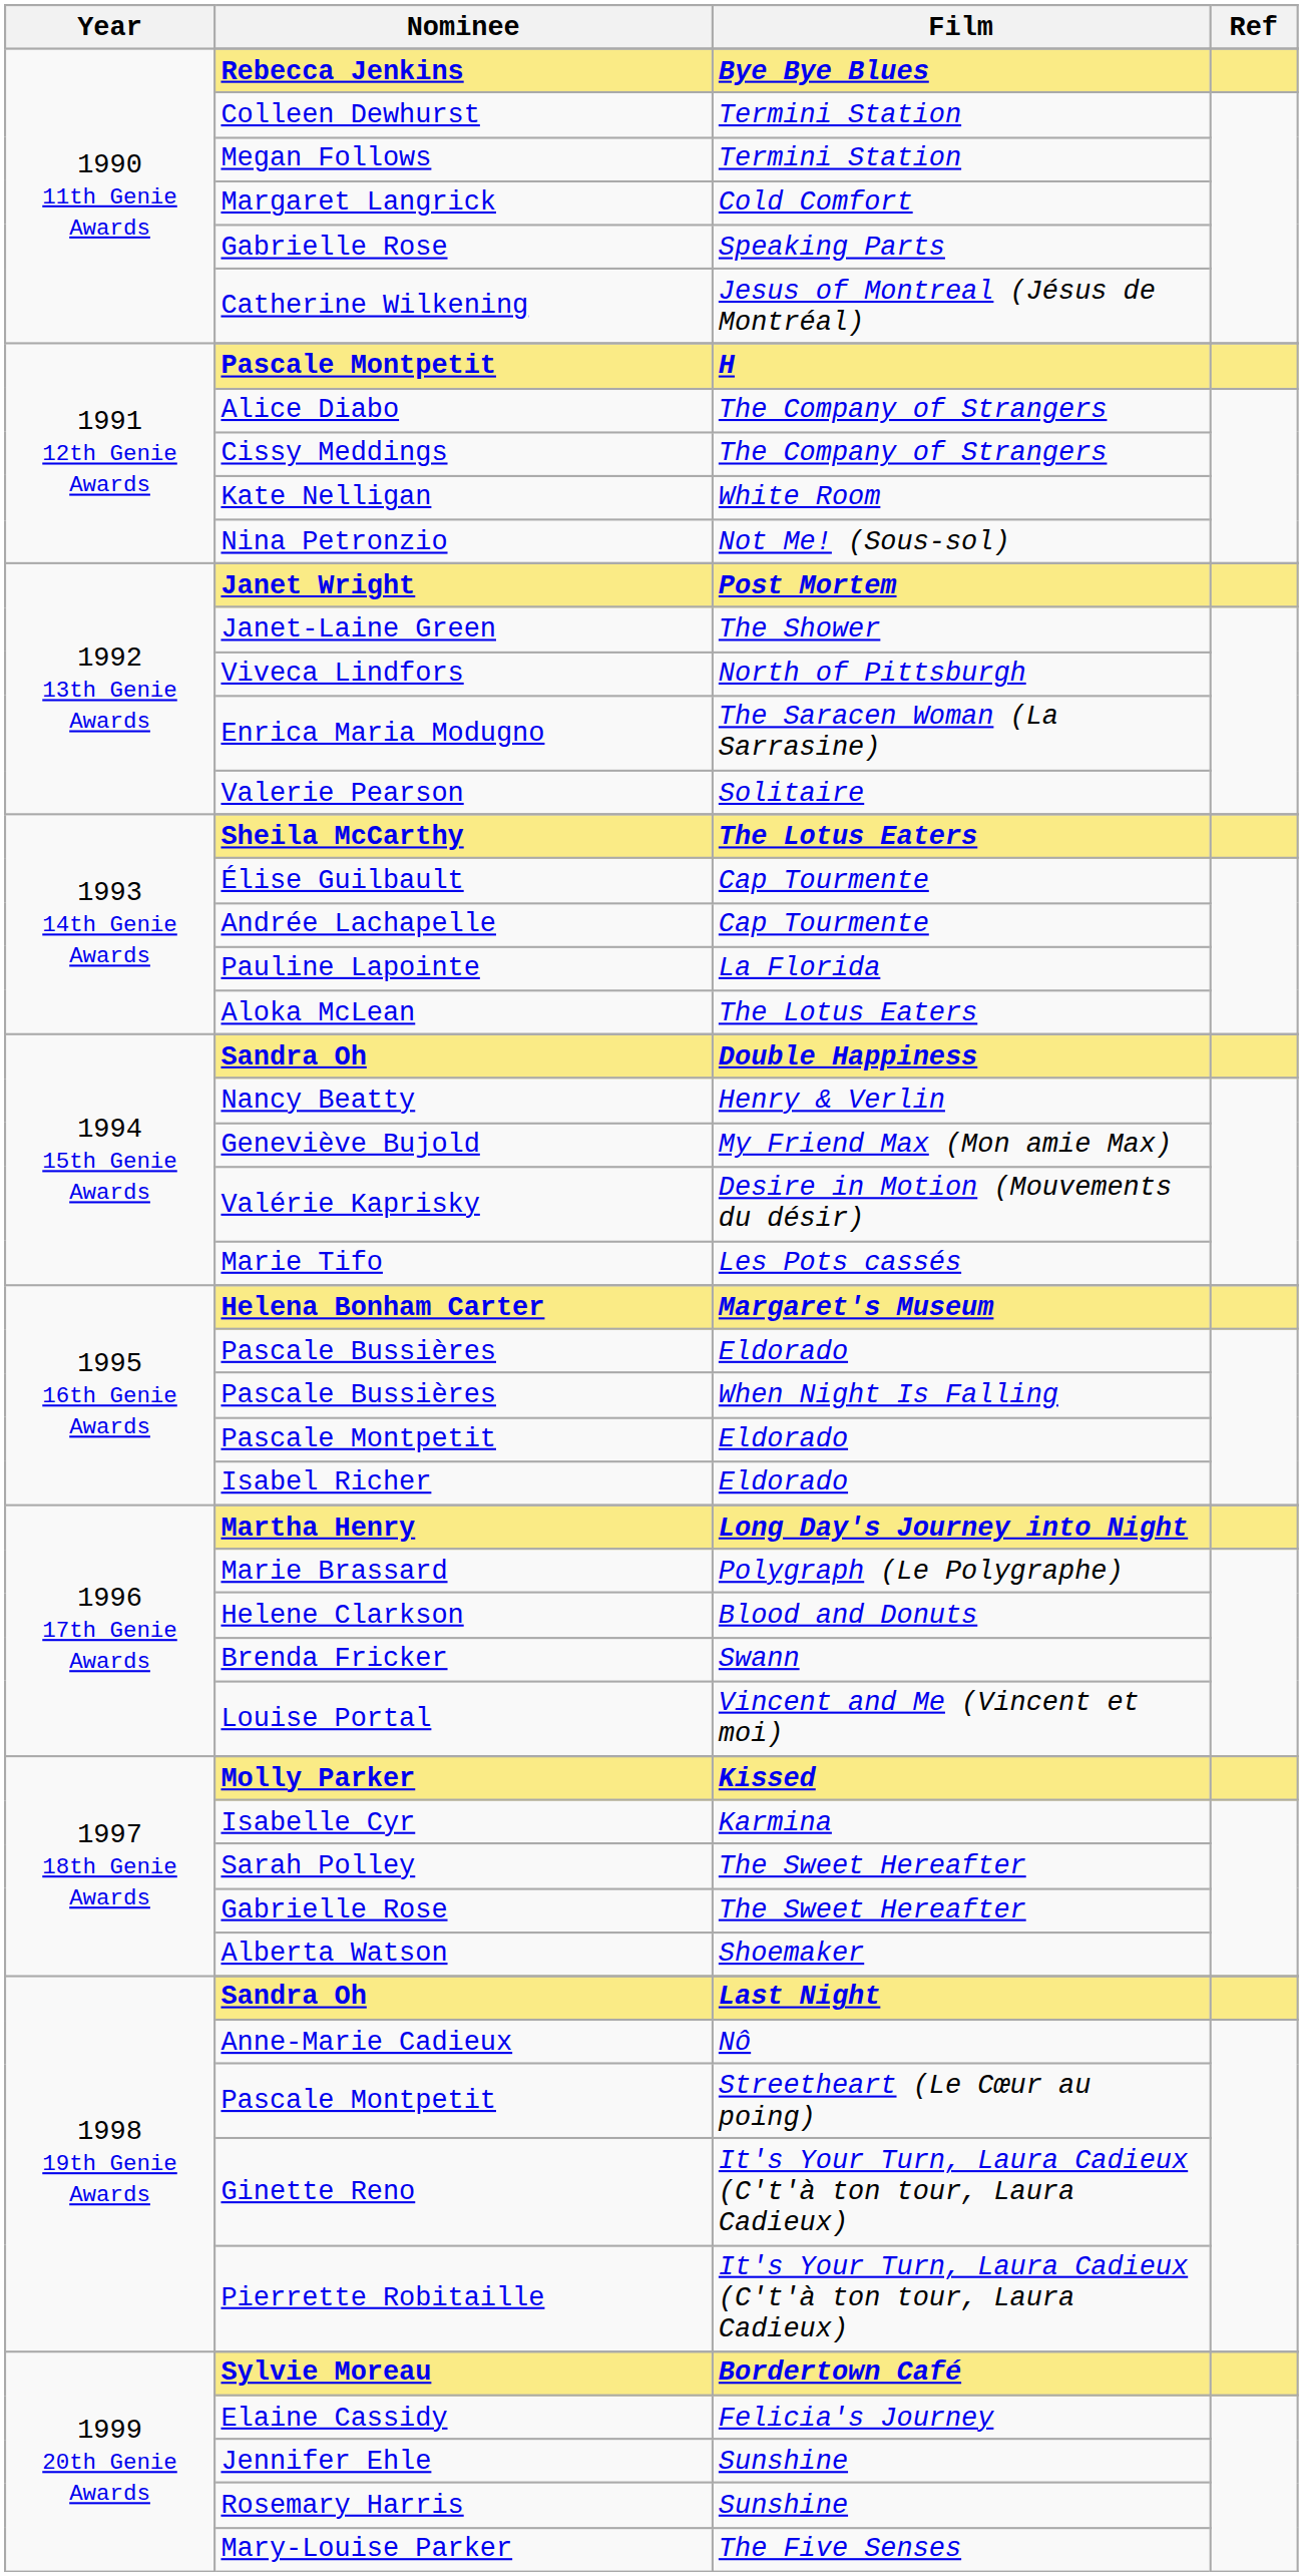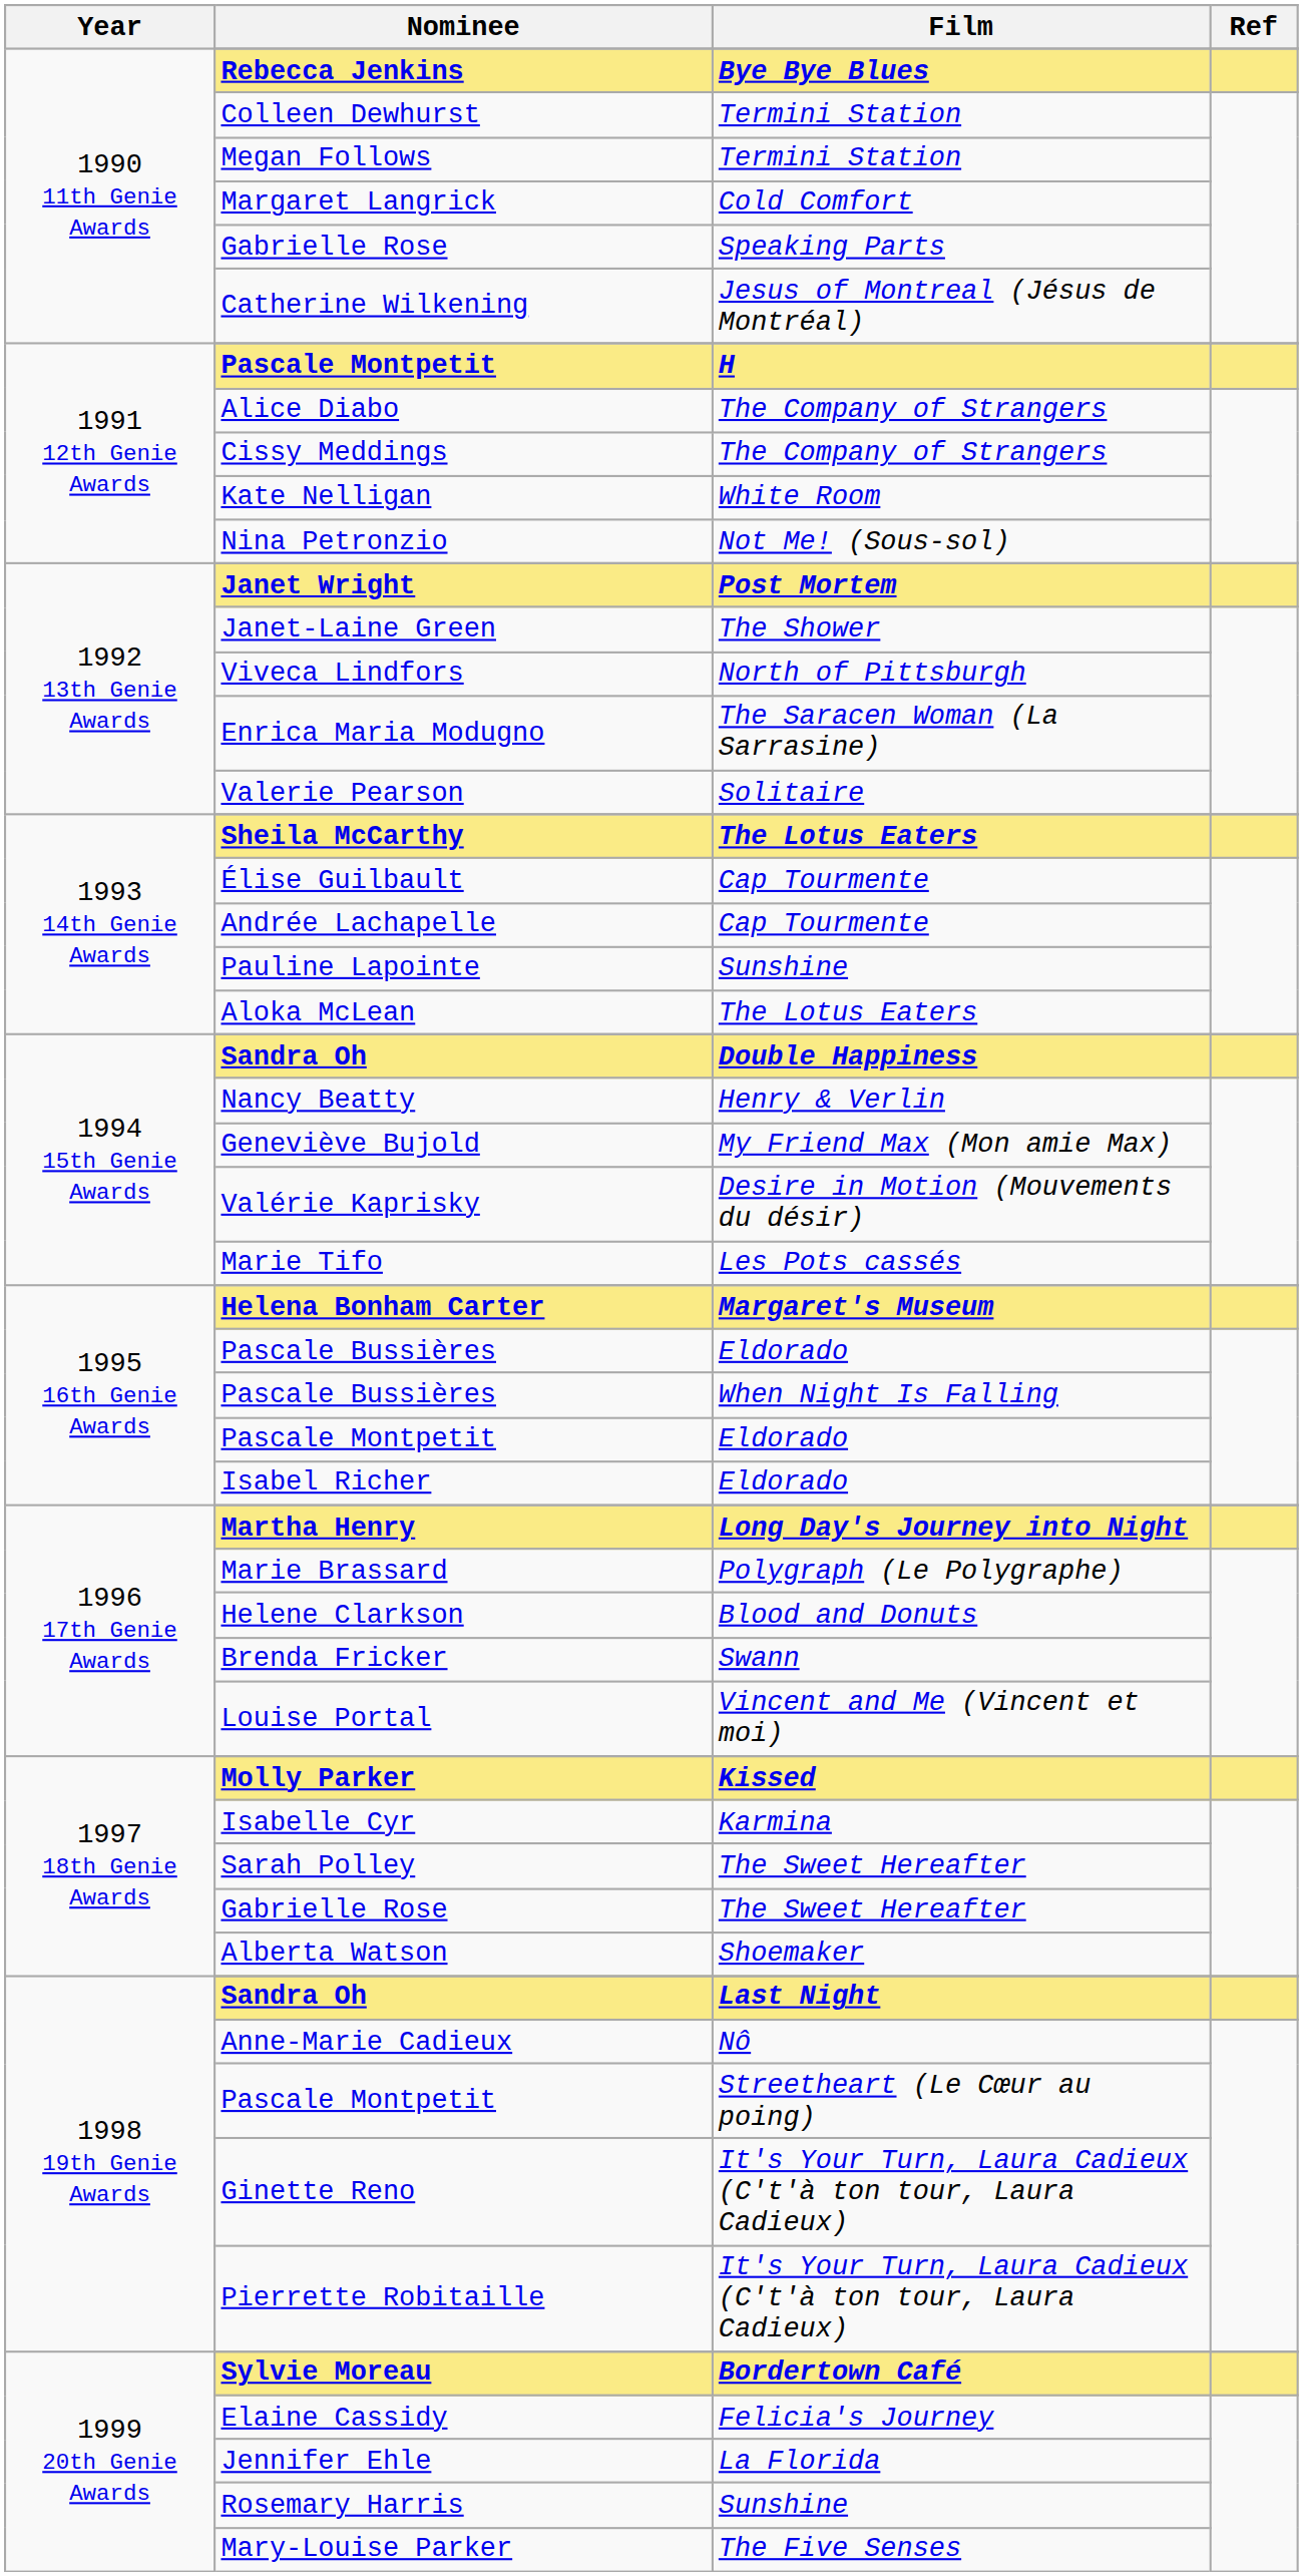 <table class="wikitable" style="width:100%;">
 <tr style="background:#bebebe;">
 <th style="width:8%;">Year</th>
 <th style="width:19%;">Nominee</th>
 <th style="width:19%;">Film</th>
 <th style="width:2%;">Ref</th>
 </tr>
 <tr>
 <td rowspan="7" align="center">1990 <br> <small><a href='#'>11th Genie Awards</a></small></td>
 </tr>
 <tr style="background:#FAEB86;">
 <td><strong><a href='#'>Rebecca Jenkins</a></strong></td>
 <td><strong><em><a href='#'>Bye Bye Blues</a></em></strong></td>
 <td></td>
 </tr>
 <tr>
 <td><a href='#'>Colleen Dewhurst</a></td>
 <td><em><a href='#'>Termini Station</a></em></td>
 <td rowspan=5></td>
 </tr>
 <tr>
 <td><a href='#'>Megan Follows</a></td>
 <td><em><a href='#'>Termini Station</a></em></td>
 </tr>
 <tr>
 <td><a href='#'>Margaret Langrick</a></td>
 <td><em><a href='#'>Cold Comfort</a></em></td>
 </tr>
 <tr>
 <td><a href='#'>Gabrielle Rose</a></td>
 <td><em><a href='#'>Speaking Parts</a></em></td>
 </tr>
 <tr>
 <td><a href='#'>Catherine Wilkening</a></td>
 <td><em><a href='#'>Jesus of Montreal</a> (Jésus de Montréal)</em></td>
 </tr>
 <tr>
 <td rowspan="6" align="center">1991 <br> <small><a href='#'>12th Genie Awards</a></small></td>
 </tr>
 <tr style="background:#FAEB86;">
 <td><strong><a href='#'>Pascale Montpetit</a></strong></td>
 <td><strong><em><a href='#'>H</a></em></strong></td>
 <td></td>
 </tr>
 <tr>
 <td><a href='#'>Alice Diabo</a></td>
 <td><em><a href='#'>The Company of Strangers</a></em></td>
 <td rowspan=4></td>
 </tr>
 <tr>
 <td><a href='#'>Cissy Meddings</a></td>
 <td><em><a href='#'>The Company of Strangers</a></em></td>
 </tr>
 <tr>
 <td><a href='#'>Kate Nelligan</a></td>
 <td><em><a href='#'>White Room</a></em></td>
 </tr>
 <tr>
 <td><a href='#'>Nina Petronzio</a></td>
 <td><em><a href='#'>Not Me!</a> (Sous-sol)</em></td>
 </tr>
 <tr>
 <td rowspan="6" align="center">1992 <br> <small><a href='#'>13th Genie Awards</a></small></td>
 </tr>
 <tr style="background:#FAEB86;">
 <td><strong><a href='#'>Janet Wright</a></strong></td>
 <td><strong><em><a href='#'>Post Mortem</a></em></strong></td>
 <td></td>
 </tr>
 <tr>
 <td><a href='#'>Janet-Laine Green</a></td>
 <td><em><a href='#'>The Shower</a></em></td>
 <td rowspan=4></td>
 </tr>
 <tr>
 <td><a href='#'>Viveca Lindfors</a></td>
 <td><em><a href='#'>North of Pittsburgh</a></em></td>
 </tr>
 <tr>
 <td><a href='#'>Enrica Maria Modugno</a></td>
 <td><em><a href='#'>The Saracen Woman</a> (La Sarrasine)</em></td>
 </tr>
 <tr>
 <td><a href='#'>Valerie Pearson</a></td>
 <td><em><a href='#'>Solitaire</a></em></td>
 </tr>
 <tr>
 <td rowspan="6" align="center">1993 <br> <small><a href='#'>14th Genie Awards</a></small></td>
 </tr>
 <tr style="background:#FAEB86;">
 <td><strong><a href='#'>Sheila McCarthy</a></strong></td>
 <td><strong><em><a href='#'>The Lotus Eaters</a></em></strong></td>
 <td></td>
 </tr>
 <tr>
 <td><a href='#'>Élise Guilbault</a></td>
 <td><em><a href='#'>Cap Tourmente</a></em></td>
 <td rowspan=4></td>
 </tr>
 <tr>
 <td><a href='#'>Andrée Lachapelle</a></td>
 <td><em><a href='#'>Cap Tourmente</a></em></td>
 </tr>
 <tr>
 <td><a href='#'>Pauline Lapointe</a></td>
-<td><em><a href='#'>La Florida</a></em></td>
+<td><em><a href='#'>Sunshine</a></em></td>
 </tr>
 <tr>
 <td><a href='#'>Aloka McLean</a></td>
 <td><em><a href='#'>The Lotus Eaters</a></em></td>
 </tr>
 <tr>
 <td rowspan="6" align="center">1994 <br> <small><a href='#'>15th Genie Awards</a></small></td>
 </tr>
 <tr style="background:#FAEB86;">
 <td><strong><a href='#'>Sandra Oh</a></strong></td>
 <td><strong><em><a href='#'>Double Happiness</a></em></strong></td>
 <td></td>
 </tr>
 <tr>
 <td><a href='#'>Nancy Beatty</a></td>
 <td><em><a href='#'>Henry & Verlin</a></em></td>
 <td rowspan=4></td>
 </tr>
 <tr>
 <td><a href='#'>Geneviève Bujold</a></td>
 <td><em><a href='#'>My Friend Max</a> (Mon amie Max)</em></td>
 </tr>
 <tr>
 <td><a href='#'>Valérie Kaprisky</a></td>
 <td><em><a href='#'>Desire in Motion</a> (Mouvements du désir)</em></td>
 </tr>
 <tr>
 <td><a href='#'>Marie Tifo</a></td>
 <td><em><a href='#'>Les Pots cassés</a></em></td>
 </tr>
 <tr>
 <td rowspan="6" align="center">1995 <br> <small><a href='#'>16th Genie Awards</a></small></td>
 </tr>
 <tr style="background:#FAEB86;">
 <td><strong><a href='#'>Helena Bonham Carter</a></strong></td>
 <td><strong><em><a href='#'>Margaret's Museum</a></em></strong></td>
 <td></td>
 </tr>
 <tr>
 <td><a href='#'>Pascale Bussières</a></td>
 <td><em><a href='#'>Eldorado</a></em></td>
 <td rowspan=4></td>
 </tr>
 <tr>
 <td><a href='#'>Pascale Bussières</a></td>
 <td><em><a href='#'>When Night Is Falling</a></em></td>
 </tr>
 <tr>
 <td><a href='#'>Pascale Montpetit</a></td>
 <td><em><a href='#'>Eldorado</a></em></td>
 </tr>
 <tr>
 <td><a href='#'>Isabel Richer</a></td>
 <td><em><a href='#'>Eldorado</a></em></td>
 </tr>
 <tr>
 <td rowspan="6" align="center">1996 <br> <small><a href='#'>17th Genie Awards</a></small></td>
 </tr>
 <tr style="background:#FAEB86;">
 <td><strong><a href='#'>Martha Henry</a></strong></td>
 <td><strong><em><a href='#'>Long Day's Journey into Night</a></em></strong></td>
 <td></td>
 </tr>
 <tr>
 <td><a href='#'>Marie Brassard</a></td>
 <td><em><a href='#'>Polygraph</a> (Le Polygraphe)</em></td>
 <td rowspan=5></td>
 </tr>
 <tr>
 <td><a href='#'>Helene Clarkson</a></td>
 <td><em><a href='#'>Blood and Donuts</a></em></td>
 </tr>
 <tr>
 <td><a href='#'>Brenda Fricker</a></td>
 <td><em><a href='#'>Swann</a></em></td>
 </tr>
 <tr>
 <td><a href='#'>Louise Portal</a></td>
 <td><em><a href='#'>Vincent and Me</a> (Vincent et moi)</em></td>
 </tr>
 <tr>
 <td rowspan="6" align="center">1997 <br> <small><a href='#'>18th Genie Awards</a></small></td>
 </tr>
 <tr style="background:#FAEB86;">
 <td><strong><a href='#'>Molly Parker</a></strong></td>
 <td><strong><em><a href='#'>Kissed</a></em></strong></td>
 <td></td>
 </tr>
 <tr>
 <td><a href='#'>Isabelle Cyr</a></td>
 <td><em><a href='#'>Karmina</a></em></td>
 <td rowspan=4></td>
 </tr>
 <tr>
 <td><a href='#'>Sarah Polley</a></td>
 <td><em><a href='#'>The Sweet Hereafter</a></em></td>
 </tr>
 <tr>
 <td><a href='#'>Gabrielle Rose</a></td>
 <td><em><a href='#'>The Sweet Hereafter</a></em></td>
 </tr>
 <tr>
 <td><a href='#'>Alberta Watson</a></td>
 <td><em><a href='#'>Shoemaker</a></em></td>
 </tr>
 <tr>
 <td rowspan="6" align="center">1998 <br> <small><a href='#'>19th Genie Awards</a></small></td>
 </tr>
 <tr style="background:#FAEB86;">
 <td><strong><a href='#'>Sandra Oh</a></strong></td>
 <td><strong><em><a href='#'>Last Night</a></em></strong></td>
 <td></td>
 </tr>
 <tr>
 <td><a href='#'>Anne-Marie Cadieux</a></td>
 <td><em><a href='#'>Nô</a></em></td>
 <td rowspan=4></td>
 </tr>
 <tr>
 <td><a href='#'>Pascale Montpetit</a></td>
 <td><em><a href='#'>Streetheart</a> (Le Cœur au poing)</em></td>
 </tr>
 <tr>
 <td><a href='#'>Ginette Reno</a></td>
 <td><em><a href='#'>It's Your Turn, Laura Cadieux</a> (C't'à ton tour, Laura Cadieux)</em></td>
 </tr>
 <tr>
 <td><a href='#'>Pierrette Robitaille</a></td>
 <td><em><a href='#'>It's Your Turn, Laura Cadieux</a> (C't'à ton tour, Laura Cadieux)</em></td>
 </tr>
 <tr>
 <td rowspan="6" align="center">1999 <br> <small><a href='#'>20th Genie Awards</a></small></td>
 </tr>
 <tr style="background:#FAEB86;">
 <td><strong><a href='#'>Sylvie Moreau</a></strong></td>
 <td><strong><em><a href='#'>Bordertown Café</a></em></strong></td>
 <td></td>
 </tr>
 <tr>
 <td><a href='#'>Elaine Cassidy</a></td>
 <td><em><a href='#'>Felicia's Journey</a></em></td>
 <td rowspan=4></td>
 </tr>
 <tr>
 <td><a href='#'>Jennifer Ehle</a></td>
-<td><em><a href='#'>Sunshine</a></em></td>
+<td><em><a href='#'>La Florida</a></em></td>
 </tr>
 <tr>
 <td><a href='#'>Rosemary Harris</a></td>
 <td><em><a href='#'>Sunshine</a></em></td>
 </tr>
 <tr>
 <td><a href='#'>Mary-Louise Parker</a></td>
 <td><em><a href='#'>The Five Senses</a></em></td>
 </tr>
 </table>
